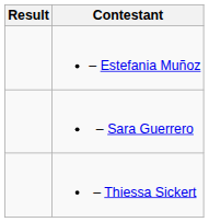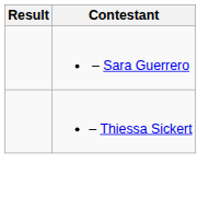 <table class="wikitable" style="text-align:center;">
 <tr>
 <th>Result</th>
 <th>Contestant</th>
-</tr>
-<tr>
-<td></td>
-<td><br><ul><li> – <a href='#'>Estefania Muñoz</a></li></ul></td>
 </tr>
 <tr>
 <td></td>
 <td><br><ul><li> – <a href='#'>Sara Guerrero</a></li></ul></td>
 </tr>
 <tr>
 <td></td>
 <td><br><ul><li> – <a href='#'>Thiessa Sickert</a></li></ul></td>
 </tr>
 </table>
